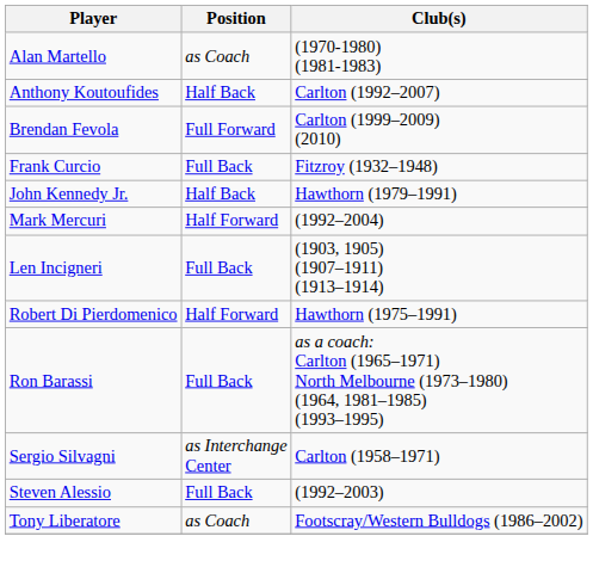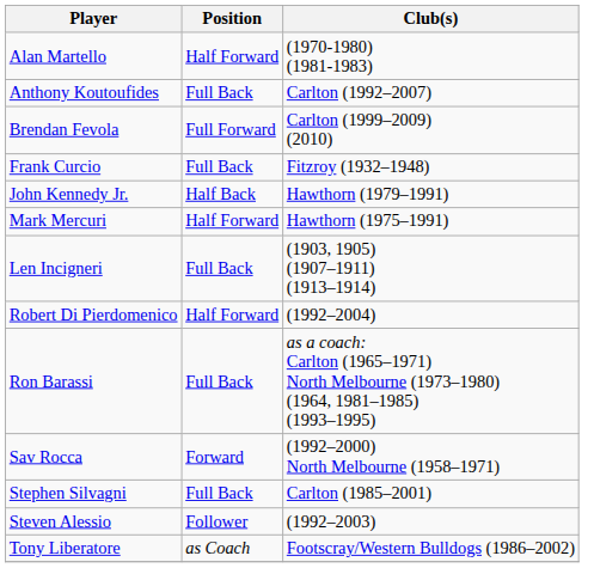 <table class="wikitable sortable">
 <tr>
 <th>Player</th>
 <th>Position</th>
 <th>Club(s)</th>
 </tr>
 <tr>
 <td><a href='#'>Alan Martello</a></td>
-<td><em>as Coach</em></td>
+<td><a href='#'>Half Forward</a></td>
 <td> (1970-1980)<br> (1981-1983)</td>
 </tr>
 <tr>
 <td><a href='#'>Anthony Koutoufides</a></td>
-<td><a href='#'>Half Back</a></td>
+<td><a href='#'>Full Back</a></td>
 <td><a href='#'>Carlton</a> (1992–2007)</td>
 </tr>
 <tr>
 <td><a href='#'>Brendan Fevola</a></td>
 <td><a href='#'>Full Forward</a></td>
 <td><a href='#'>Carlton</a> (1999–2009)<br> (2010)</td>
 </tr>
 <tr>
 <td><a href='#'>Frank Curcio</a></td>
 <td><a href='#'>Full Back</a></td>
 <td><a href='#'>Fitzroy</a> (1932–1948)</td>
 </tr>
 <tr>
 <td><a href='#'>John Kennedy Jr.</a></td>
 <td><a href='#'>Half Back</a></td>
 <td><a href='#'>Hawthorn</a> (1979–1991)</td>
 </tr>
 <tr>
 <td><a href='#'>Mark Mercuri</a></td>
 <td><a href='#'>Half Forward</a></td>
-<td> (1992–2004)</td>
+<td><a href='#'>Hawthorn</a> (1975–1991)</td>
 </tr>
 <tr>
 <td><a href='#'>Len Incigneri</a></td>
 <td><a href='#'>Full Back</a></td>
 <td> (1903, 1905)<br> (1907–1911)<br> (1913–1914)</td>
 </tr>
 <tr>
 <td><a href='#'>Robert Di Pierdomenico</a></td>
 <td><a href='#'>Half Forward</a></td>
-<td><a href='#'>Hawthorn</a> (1975–1991)</td>
+<td> (1992–2004)</td>
 </tr>
 <tr>
 <td><a href='#'>Ron Barassi</a></td>
 <td><a href='#'>Full Back</a></td>
 <td><em>as a coach:</em><br><a href='#'>Carlton</a> (1965–1971)<br><a href='#'>North Melbourne</a> (1973–1980)<br> (1964, 1981–1985)<br> (1993–1995)</td>
 </tr>
 <tr>
-<td><a href='#'>Sergio Silvagni</a></td>
-<td><em>as Interchange</em><br><a href='#'>Center</a></td>
-<td><a href='#'>Carlton</a> (1958–1971)</td>
+<td><a href='#'>Sav Rocca</a></td>
+<td><a href='#'>Forward</a></td>
+<td> (1992–2000)<br><a href='#'>North Melbourne</a> (1958–1971)</td>
+</tr>
+<tr>
+<td><a href='#'>Stephen Silvagni</a></td>
+<td><a href='#'>Full Back</a></td>
+<td><a href='#'>Carlton</a> (1985–2001)</td>
 </tr>
 <tr>
 <td><a href='#'>Steven Alessio</a></td>
-<td><a href='#'>Full Back</a></td>
+<td><a href='#'>Follower</a></td>
 <td> (1992–2003)</td>
 </tr>
 <tr>
 <td><a href='#'>Tony Liberatore</a></td>
 <td><em>as Coach</em></td>
 <td><a href='#'>Footscray/Western Bulldogs</a> (1986–2002)</td>
 </tr>
 <tr>
 </tr>
 </table>
